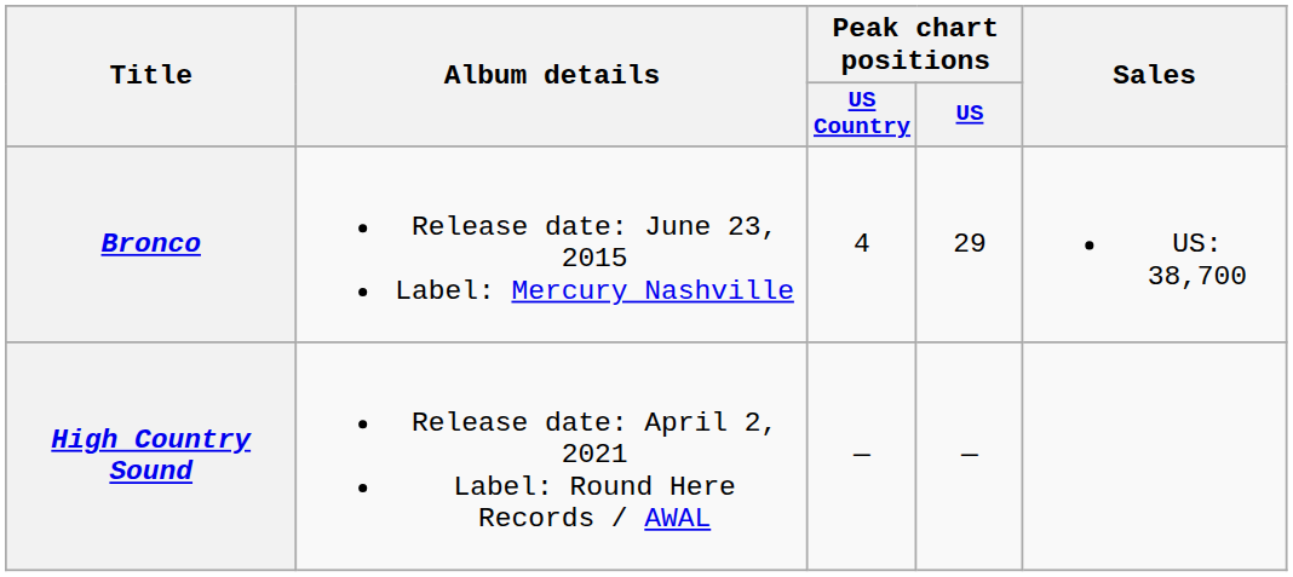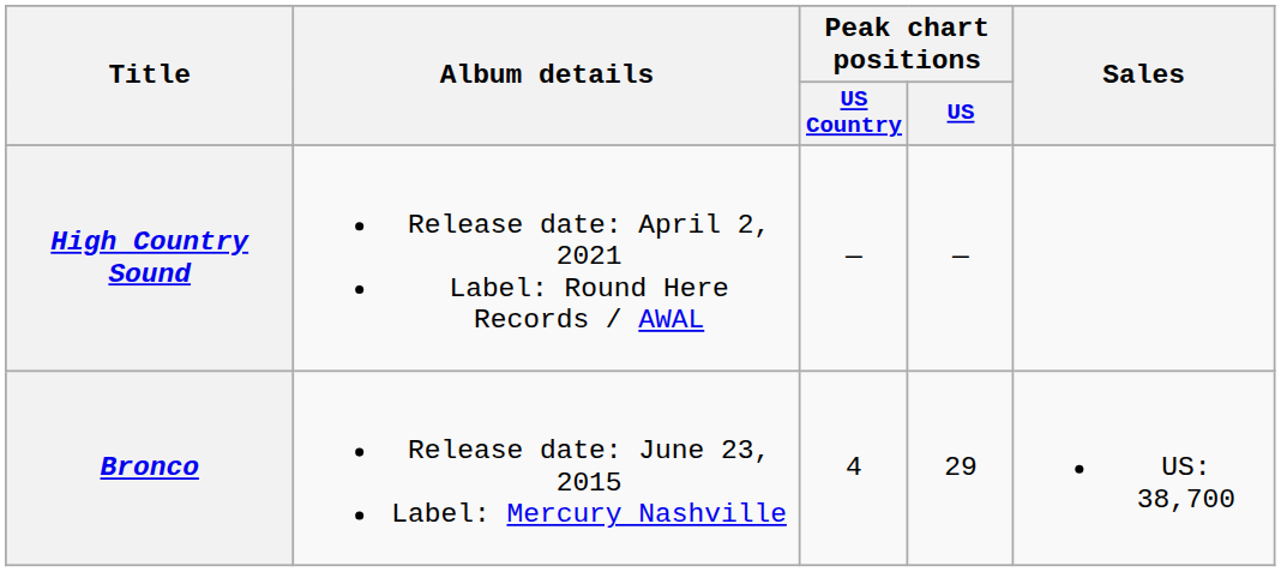 <table class="wikitable plainrowheaders" style="text-align:center;">
 <tr>
 <th rowspan="2" style="width:10em;">Title</th>
 <th rowspan="2" style="width:18em;">Album details</th>
 <th colspan="2">Peak chart<br>positions</th>
 <th rowspan="2" style="width:9em;">Sales</th>
 </tr>
 <tr style="font-size:smaller;">
 <th width="45"><a href='#'>US Country</a><br></th>
 <th width="45"><a href='#'>US</a><br></th>
 </tr>
 <tr>
+<th scope="row"><em><a href='#'>High Country Sound</a></em></th>
+<td><br><ul><li>Release date: April 2, 2021</li><li>Label: Round Here Records / <a href='#'>AWAL</a></li></ul></td>
+<td>—</td>
+<td>—</td>
+<td></td>
+</tr>
+<tr>
 <th scope="row"><em><a href='#'>Bronco</a></em></th>
 <td><br><ul><li>Release date: June 23, 2015</li><li>Label: <a href='#'>Mercury Nashville</a></li></ul></td>
 <td>4</td>
 <td>29</td>
 <td><br><ul><li>US: 38,700</li></ul></td>
 </tr>
-<tr>
-<th scope="row"><em><a href='#'>High Country Sound</a></em></th>
-<td><br><ul><li>Release date: April 2, 2021</li><li>Label: Round Here Records / <a href='#'>AWAL</a></li></ul></td>
-<td>—</td>
-<td>—</td>
-<td></td>
-</tr>
 </table>
